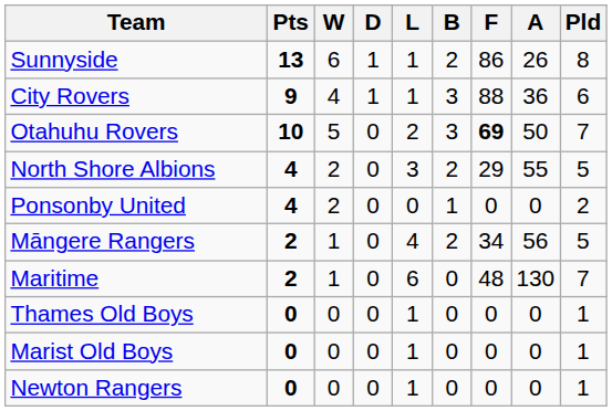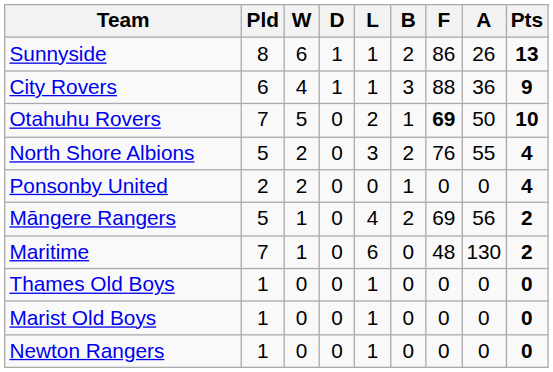 <table class="wikitable" style="text-align:center;">
 <tr>
 <th width=175>Team</th>
-<th width=20 abbr="Points">Pts</th>
+<th width=20 abbr="Played">Pld</th>
 <th width=20 abbr="Won">W</th>
 <th width=20 abbr="Drawn">D</th>
 <th width=20 abbr="Lost">L</th>
 <th width=20 abbr="Bye">B</th>
 <th width=20 abbr="For">F</th>
 <th width=20 abbr="Against">A</th>
-<th width=20 abbr="Played">Pld</th>
+<th width=20 abbr="Points">Pts</th>
 </tr>
 <tr>
 <td style="text-align:left;"><a href='#'>Sunnyside</a></td>
-<td><strong>13</strong></td>
+<td>8</td>
 <td>6</td>
 <td>1</td>
 <td>1</td>
 <td>2</td>
 <td>86</td>
 <td>26</td>
-<td>8</td>
+<td><strong>13</strong></td>
 </tr>
 <tr>
 <td style="text-align:left;"><a href='#'>City Rovers</a></td>
-<td><strong>9</strong></td>
+<td>6</td>
 <td>4</td>
 <td>1</td>
 <td>1</td>
 <td>3</td>
 <td>88</td>
 <td>36</td>
-<td>6</td>
+<td><strong>9</strong></td>
 </tr>
 <tr>
 <td style="text-align:left;"><a href='#'>Otahuhu Rovers</a></td>
-<td><strong>10</strong></td>
+<td>7</td>
 <td>5</td>
 <td>0</td>
 <td>2</td>
-<td>3</td>
+<td>1</td>
 <td><strong>69</strong></td>
 <td>50</td>
-<td>7</td>
+<td><strong>10</strong></td>
 </tr>
 <tr>
 <td style="text-align:left;"><a href='#'>North Shore Albions</a></td>
-<td><strong>4</strong></td>
+<td>5</td>
 <td>2</td>
 <td>0</td>
 <td>3</td>
 <td>2</td>
-<td>29</td>
+<td>76</td>
 <td>55</td>
-<td>5</td>
+<td><strong>4</strong></td>
 </tr>
 <tr>
 <td style="text-align:left;"><a href='#'>Ponsonby United</a></td>
-<td><strong>4</strong></td>
+<td>2</td>
 <td>2</td>
 <td>0</td>
 <td>0</td>
 <td>1</td>
 <td>0</td>
 <td>0</td>
-<td>2</td>
+<td><strong>4</strong></td>
 </tr>
 <tr>
 <td style="text-align:left;"><a href='#'>Māngere Rangers</a></td>
-<td><strong>2</strong></td>
+<td>5</td>
 <td>1</td>
 <td>0</td>
 <td>4</td>
 <td>2</td>
-<td>34</td>
+<td>69</td>
 <td>56</td>
-<td>5</td>
+<td><strong>2</strong></td>
 </tr>
 <tr>
 <td style="text-align:left;"><a href='#'>Maritime</a></td>
-<td><strong>2</strong></td>
+<td>7</td>
 <td>1</td>
 <td>0</td>
 <td>6</td>
 <td>0</td>
 <td>48</td>
 <td>130</td>
-<td>7</td>
+<td><strong>2</strong></td>
 </tr>
 <tr>
 <td style="text-align:left;"><a href='#'>Thames Old Boys</a></td>
-<td><strong>0</strong></td>
+<td>1</td>
 <td>0</td>
 <td>0</td>
 <td>1</td>
 <td>0</td>
 <td>0</td>
 <td>0</td>
-<td>1</td>
+<td><strong>0</strong></td>
 </tr>
 <tr>
 <td style="text-align:left;"><a href='#'>Marist Old Boys</a></td>
-<td><strong>0</strong></td>
+<td>1</td>
 <td>0</td>
 <td>0</td>
 <td>1</td>
 <td>0</td>
 <td>0</td>
 <td>0</td>
-<td>1</td>
+<td><strong>0</strong></td>
 </tr>
 <tr>
 <td style="text-align:left;"><a href='#'>Newton Rangers</a></td>
-<td><strong>0</strong></td>
+<td>1</td>
 <td>0</td>
 <td>0</td>
 <td>1</td>
 <td>0</td>
 <td>0</td>
 <td>0</td>
-<td>1</td>
+<td><strong>0</strong></td>
 </tr>
 </table>
